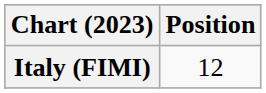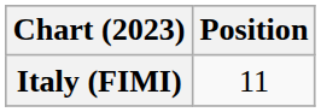 <table class="wikitable plainrowheaders" style="text-align:center">
 <tr>
 <th scope="col">Chart (2023)</th>
 <th scope="col">Position</th>
 </tr>
 <tr>
 <th scope="row">Italy (FIMI)</th>
-<td>12</td>
+<td>11</td>
 </tr>
 </table>
